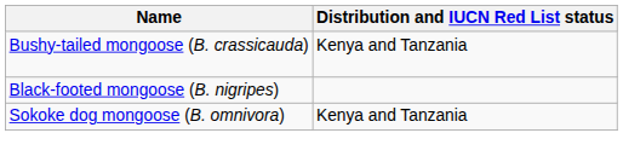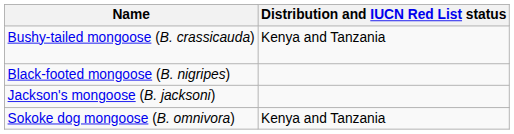 <table class="wikitable">
 <tr>
 <th>Name</th>
 <th>Distribution and <a href='#'>IUCN Red List</a> status</th>
 </tr>
 <tr style="vertical-align: top;">
 <td><a href='#'>Bushy-tailed mongoose</a> (<em>B. crassicauda</em>) <br><br></td>
 <td>Kenya and Tanzania<br><br></td>
 </tr>
 <tr style="vertical-align: top;">
 <td><a href='#'>Black-footed mongoose</a> (<em>B. nigripes</em>) </td>
 <td><br></td>
 </tr>
 <tr style="vertical-align: top;">
+<td><a href='#'>Jackson's mongoose</a> (<em>B. jacksoni</em>) </td>
+<td><br></td>
+</tr>
+<tr style="vertical-align: top;">
 <td><a href='#'>Sokoke dog mongoose</a> (<em>B. omnivora</em>) </td>
 <td>Kenya and Tanzania<br></td>
 </tr>
 </table>
